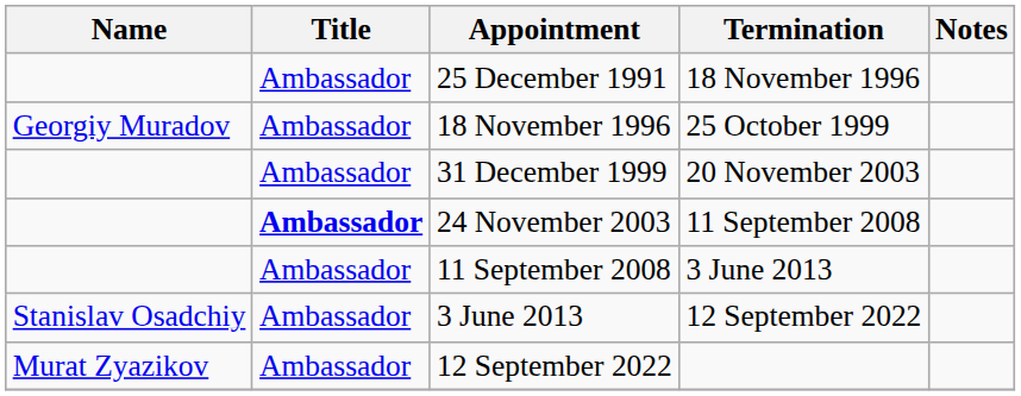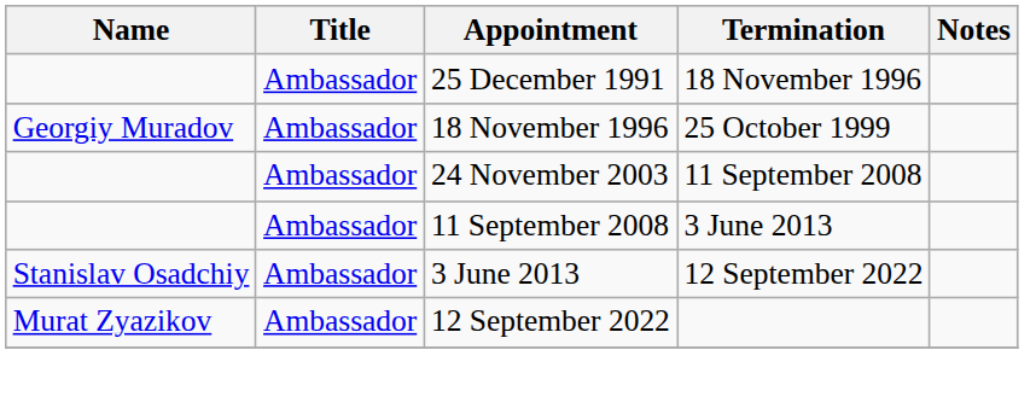 <table class="wikitable">
 <tr valign="middle">
 <th>Name</th>
 <th>Title</th>
 <th>Appointment</th>
 <th>Termination</th>
 <th>Notes</th>
 </tr>
 <tr>
 <td></td>
 <td><a href='#'>Ambassador</a></td>
 <td>25 December 1991</td>
 <td>18 November 1996</td>
 <td></td>
 </tr>
 <tr>
 <td><a href='#'>Georgiy Muradov</a></td>
 <td><a href='#'>Ambassador</a></td>
 <td>18 November 1996</td>
 <td>25 October 1999</td>
 <td></td>
 </tr>
 <tr>
 <td></td>
 <td><a href='#'>Ambassador</a></td>
-<td>31 December 1999</td>
-<td>20 November 2003</td>
-<td></td>
-</tr>
-<tr>
-<td></td>
-<td><strong><a href='#'>Ambassador</a></strong></td>
 <td>24 November 2003</td>
 <td>11 September 2008</td>
 <td></td>
 </tr>
 <tr>
 <td></td>
 <td><a href='#'>Ambassador</a></td>
 <td>11 September 2008</td>
 <td>3 June 2013</td>
 <td></td>
 </tr>
 <tr>
 <td><a href='#'>Stanislav Osadchiy</a></td>
 <td><a href='#'>Ambassador</a></td>
 <td>3 June 2013</td>
 <td>12 September 2022</td>
 <td></td>
 </tr>
 <tr>
 <td><a href='#'>Murat Zyazikov</a></td>
 <td><a href='#'>Ambassador</a></td>
 <td>12 September 2022</td>
 <td></td>
 <td></td>
 </tr>
 <tr>
 </tr>
 </table>
